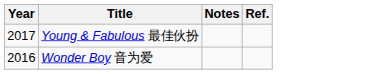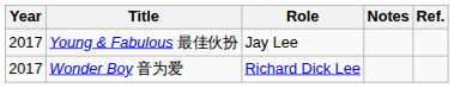 <table class="wikitable">
 <tr>
 <th>Year</th>
 <th>Title</th>
+<th>Role</th>
 <th>Notes</th>
 <th>Ref.</th>
 </tr>
 <tr>
 <td rowspan="1">2017</td>
 <td><em><a href='#'>Young & Fabulous</a></em> 最佳伙扮</td>
+<td>Jay Lee</td>
 <td></td>
 <td></td>
 </tr>
 <tr>
-<td rowspan="1">2016</td>
+<td rowspan="1">2017</td>
 <td><em><a href='#'>Wonder Boy</a></em> 音为爱</td>
+<td><a href='#'>Richard Dick Lee</a></td>
 <td></td>
 <td></td>
 </tr>
 </table>
